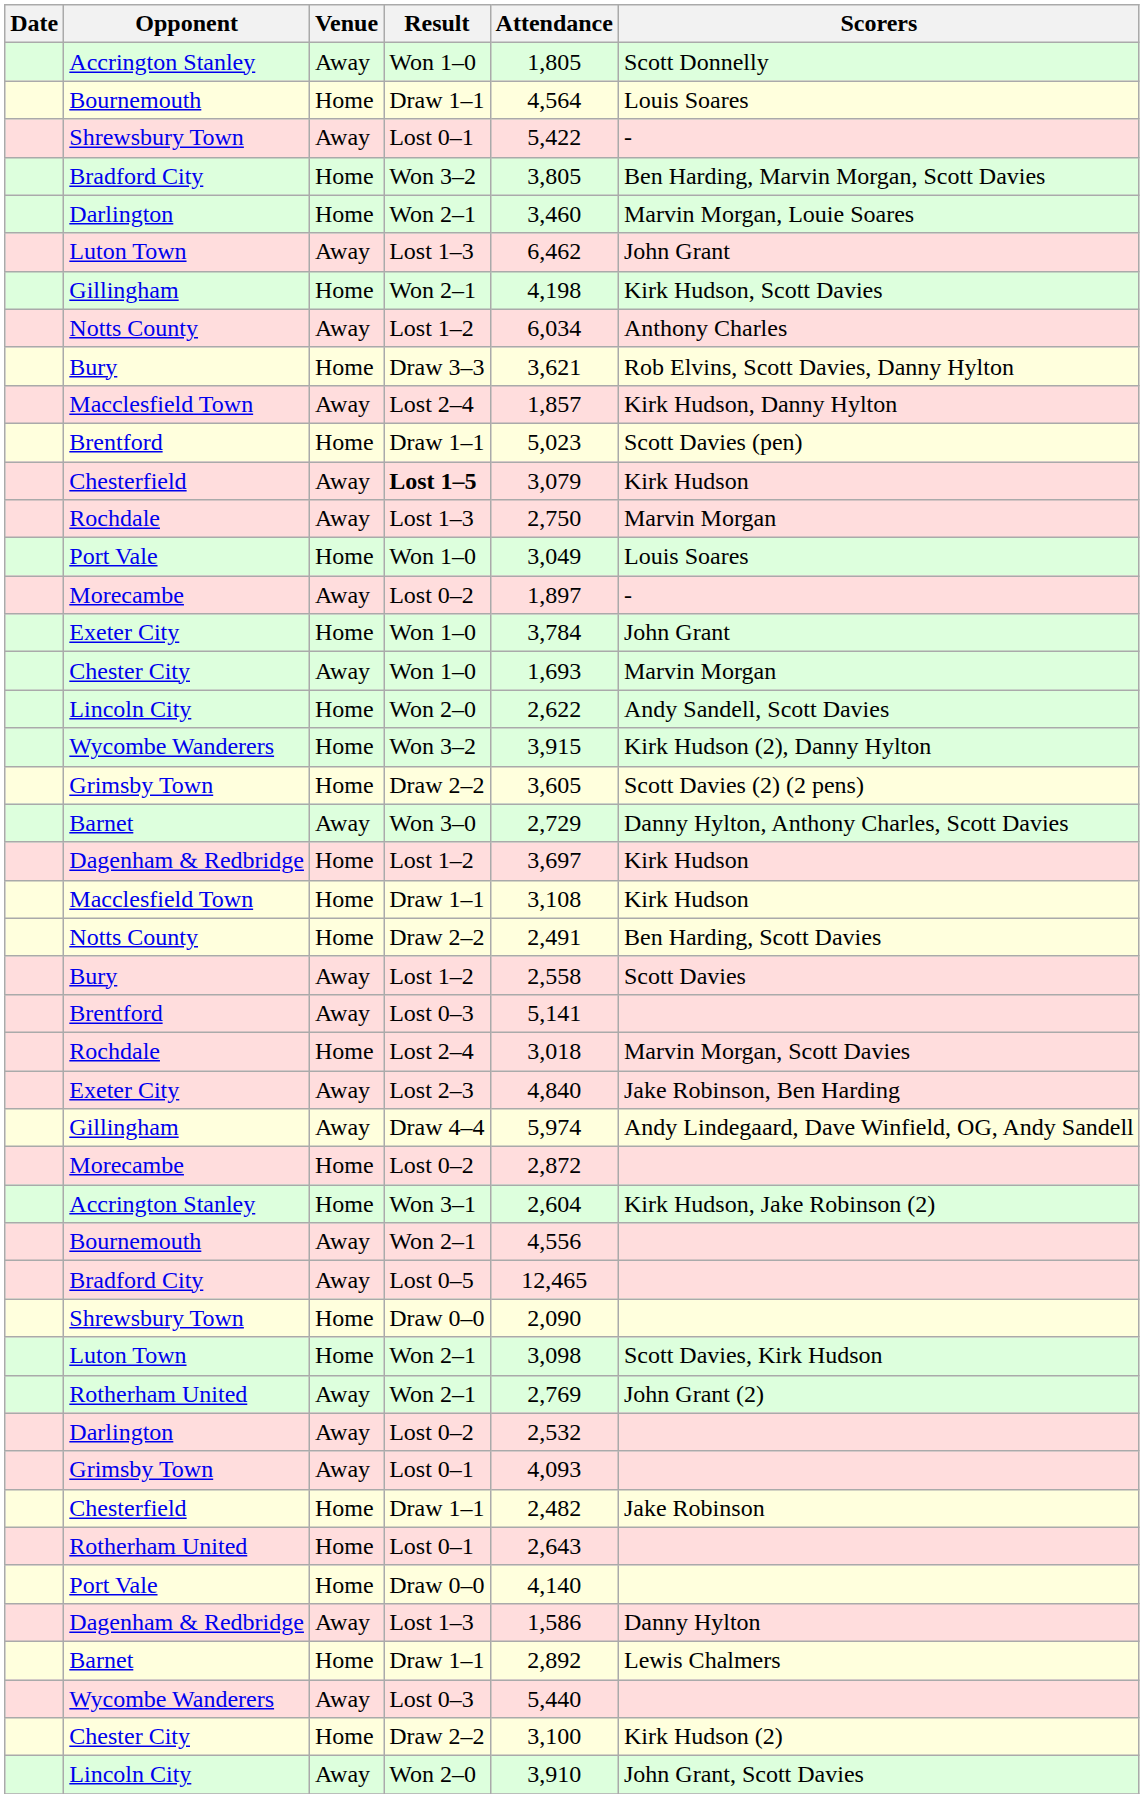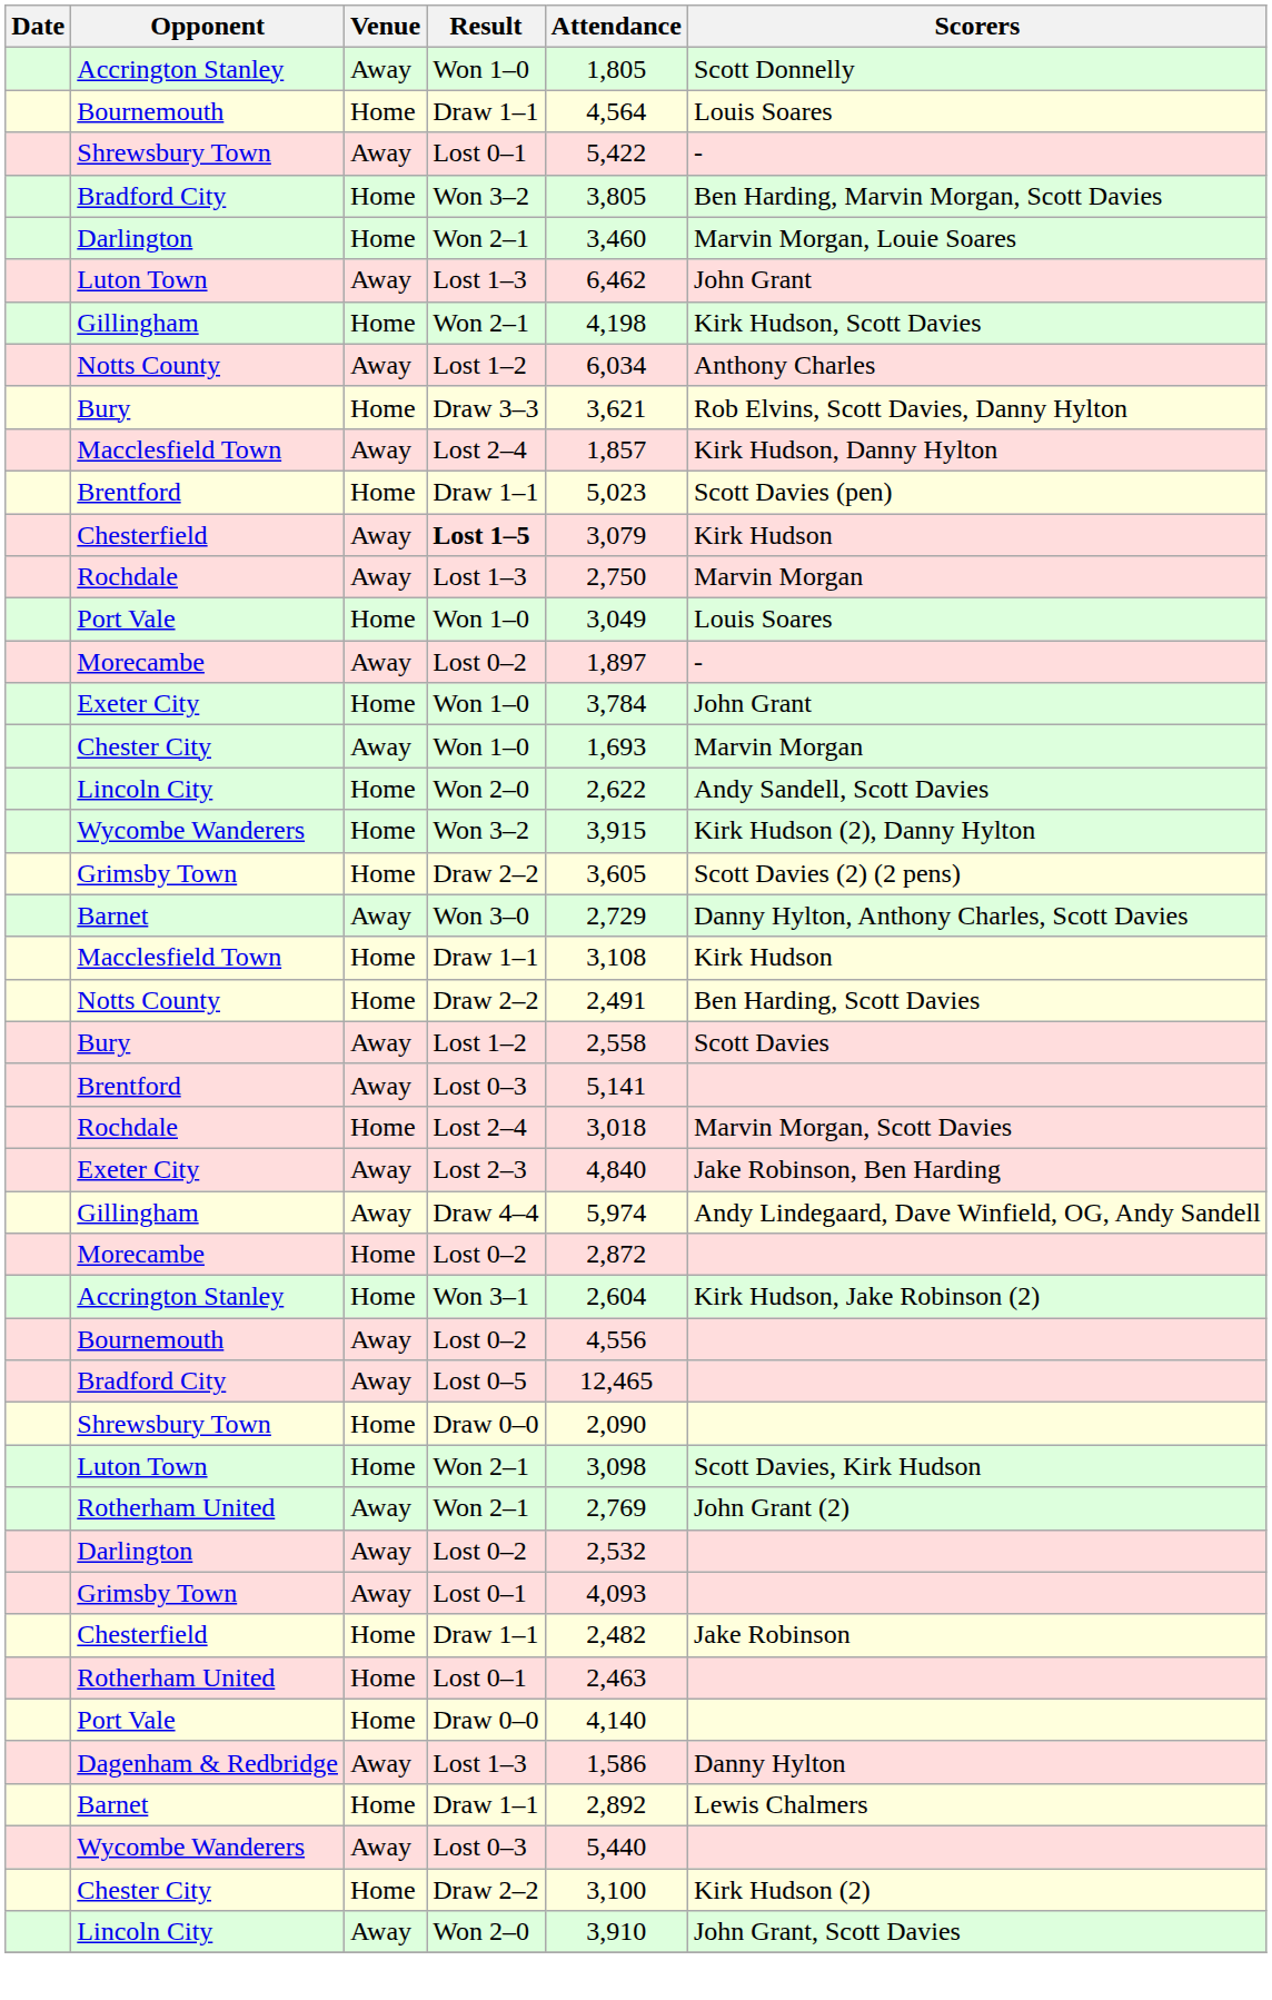 <table class="wikitable sortable">
 <tr>
 <th>Date</th>
 <th>Opponent</th>
 <th>Venue</th>
 <th class=unsortable>Result</th>
 <th>Attendance</th>
 <th class=unsortable>Scorers</th>
 </tr>
 <tr style="background: #ddffdd;">
 <td></td>
 <td><a href='#'>Accrington Stanley</a></td>
 <td>Away</td>
 <td>Won 1–0</td>
 <td align="center">1,805</td>
 <td>Scott Donnelly</td>
 </tr>
 <tr bgcolor="#ffffdd">
 <td></td>
 <td><a href='#'>Bournemouth</a></td>
 <td>Home</td>
 <td>Draw 1–1</td>
 <td align="center">4,564</td>
 <td>Louis Soares</td>
 </tr>
 <tr style="background: #ffdddd;">
 <td></td>
 <td><a href='#'>Shrewsbury Town</a></td>
 <td>Away</td>
 <td>Lost 0–1</td>
 <td align="center">5,422</td>
 <td>-</td>
 </tr>
 <tr style="background: #ddffdd;">
 <td></td>
 <td><a href='#'>Bradford City</a></td>
 <td>Home</td>
 <td>Won 3–2</td>
 <td align="center">3,805</td>
 <td>Ben Harding, Marvin Morgan, Scott Davies</td>
 </tr>
 <tr style="background: #ddffdd;">
 <td></td>
 <td><a href='#'>Darlington</a></td>
 <td>Home</td>
 <td>Won 2–1</td>
 <td align="center">3,460</td>
 <td>Marvin Morgan, Louie Soares</td>
 </tr>
 <tr style="background: #ffdddd;">
 <td></td>
 <td><a href='#'>Luton Town</a></td>
 <td>Away</td>
 <td>Lost 1–3</td>
 <td align="center">6,462</td>
 <td>John Grant</td>
 </tr>
 <tr style="background: #ddffdd;">
 <td></td>
 <td><a href='#'>Gillingham</a></td>
 <td>Home</td>
 <td>Won 2–1</td>
 <td align="center">4,198</td>
 <td>Kirk Hudson, Scott Davies</td>
 </tr>
 <tr style="background: #ffdddd;">
 <td></td>
 <td><a href='#'>Notts County</a></td>
 <td>Away</td>
 <td>Lost 1–2</td>
 <td align="center">6,034</td>
 <td>Anthony Charles</td>
 </tr>
 <tr bgcolor="#ffffdd">
 <td></td>
 <td><a href='#'>Bury</a></td>
 <td>Home</td>
 <td>Draw 3–3</td>
 <td align="center">3,621</td>
 <td>Rob Elvins, Scott Davies, Danny Hylton</td>
 </tr>
 <tr style="background: #ffdddd;">
 <td></td>
 <td><a href='#'>Macclesfield Town</a></td>
 <td>Away</td>
 <td>Lost 2–4</td>
 <td align="center">1,857</td>
 <td>Kirk Hudson, Danny Hylton</td>
 </tr>
 <tr bgcolor="#ffffdd">
 <td></td>
 <td><a href='#'>Brentford</a></td>
 <td>Home</td>
 <td>Draw 1–1</td>
 <td align="center">5,023</td>
 <td>Scott Davies (pen)</td>
 </tr>
 <tr style="background: #ffdddd;">
 <td></td>
 <td><a href='#'>Chesterfield</a></td>
 <td>Away</td>
 <td><strong>Lost 1–5</strong></td>
 <td align="center">3,079</td>
 <td>Kirk Hudson</td>
 </tr>
 <tr style="background: #ffdddd;">
 <td></td>
 <td><a href='#'>Rochdale</a></td>
 <td>Away</td>
 <td>Lost 1–3</td>
 <td align="center">2,750</td>
 <td>Marvin Morgan</td>
 </tr>
 <tr style="background: #ddffdd;">
 <td></td>
 <td><a href='#'>Port Vale</a></td>
 <td>Home</td>
 <td>Won 1–0</td>
 <td align="center">3,049</td>
 <td>Louis Soares</td>
 </tr>
 <tr style="background: #ffdddd;">
 <td></td>
 <td><a href='#'>Morecambe</a></td>
 <td>Away</td>
 <td>Lost 0–2</td>
 <td align="center">1,897</td>
 <td>-</td>
 </tr>
 <tr style="background: #ddffdd;">
 <td></td>
 <td><a href='#'>Exeter City</a></td>
 <td>Home</td>
 <td>Won 1–0</td>
 <td align="center">3,784</td>
 <td>John Grant</td>
 </tr>
 <tr style="background: #ddffdd;">
 <td></td>
 <td><a href='#'>Chester City</a></td>
 <td>Away</td>
 <td>Won 1–0</td>
 <td align="center">1,693</td>
 <td>Marvin Morgan</td>
 </tr>
 <tr style="background: #ddffdd;">
 <td></td>
 <td><a href='#'>Lincoln City</a></td>
 <td>Home</td>
 <td>Won 2–0</td>
 <td align="center">2,622</td>
 <td>Andy Sandell, Scott Davies</td>
 </tr>
 <tr style="background: #ddffdd;">
 <td></td>
 <td><a href='#'>Wycombe Wanderers</a></td>
 <td>Home</td>
 <td>Won 3–2</td>
 <td align="center">3,915</td>
 <td>Kirk Hudson (2), Danny Hylton</td>
 </tr>
 <tr bgcolor="#ffffdd">
 <td></td>
 <td><a href='#'>Grimsby Town</a></td>
 <td>Home</td>
 <td>Draw 2–2</td>
 <td align="center">3,605</td>
 <td>Scott Davies (2) (2 pens)</td>
 </tr>
 <tr style="background: #ddffdd;">
 <td></td>
 <td><a href='#'>Barnet</a></td>
 <td>Away</td>
 <td>Won 3–0</td>
 <td align="center">2,729</td>
 <td>Danny Hylton, Anthony Charles, Scott Davies</td>
 </tr>
-<tr style="background: #ffdddd;">
-<td></td>
-<td><a href='#'>Dagenham & Redbridge</a></td>
-<td>Home</td>
-<td>Lost 1–2</td>
-<td align="center">3,697</td>
-<td>Kirk Hudson</td>
-</tr>
 <tr bgcolor="#ffffdd">
 <td></td>
 <td><a href='#'>Macclesfield Town</a></td>
 <td>Home</td>
 <td>Draw 1–1</td>
 <td align="center">3,108</td>
 <td>Kirk Hudson</td>
 </tr>
 <tr bgcolor="#ffffdd">
 <td></td>
 <td><a href='#'>Notts County</a></td>
 <td>Home</td>
 <td>Draw 2–2</td>
 <td align="center">2,491</td>
 <td>Ben Harding, Scott Davies</td>
 </tr>
 <tr style="background: #ffdddd;">
 <td></td>
 <td><a href='#'>Bury</a></td>
 <td>Away</td>
 <td>Lost 1–2</td>
 <td align="center">2,558</td>
 <td>Scott Davies</td>
 </tr>
 <tr style="background: #ffdddd;">
 <td></td>
 <td><a href='#'>Brentford</a></td>
 <td>Away</td>
 <td>Lost 0–3</td>
 <td align="center">5,141</td>
 <td></td>
 </tr>
 <tr style="background: #ffdddd;">
 <td></td>
 <td><a href='#'>Rochdale</a></td>
 <td>Home</td>
 <td>Lost 2–4</td>
 <td align="center">3,018</td>
 <td>Marvin Morgan, Scott Davies</td>
 </tr>
 <tr style="background: #ffdddd;">
 <td></td>
 <td><a href='#'>Exeter City</a></td>
 <td>Away</td>
 <td>Lost 2–3</td>
 <td align="center">4,840</td>
 <td>Jake Robinson, Ben Harding</td>
 </tr>
 <tr bgcolor="#ffffdd">
 <td></td>
 <td><a href='#'>Gillingham</a></td>
 <td>Away</td>
 <td>Draw 4–4</td>
 <td align="center">5,974</td>
 <td>Andy Lindegaard, Dave Winfield, OG, Andy Sandell</td>
 </tr>
 <tr style="background: #ffdddd;">
 <td></td>
 <td><a href='#'>Morecambe</a></td>
 <td>Home</td>
 <td>Lost 0–2</td>
 <td align="center">2,872</td>
 <td></td>
 </tr>
 <tr style="background: #ddffdd;">
 <td></td>
 <td><a href='#'>Accrington Stanley</a></td>
 <td>Home</td>
 <td>Won 3–1</td>
 <td align="center">2,604</td>
 <td>Kirk Hudson, Jake Robinson (2)</td>
 </tr>
 <tr style="background: #ffdddd;">
 <td></td>
 <td><a href='#'>Bournemouth</a></td>
 <td>Away</td>
-<td>Won 2–1</td>
+<td>Lost 0–2</td>
 <td align="center">4,556</td>
 <td></td>
 </tr>
 <tr style="background: #ffdddd;">
 <td></td>
 <td><a href='#'>Bradford City</a></td>
 <td>Away</td>
 <td>Lost 0–5</td>
 <td align="center">12,465</td>
 <td></td>
 </tr>
 <tr bgcolor="#ffffdd">
 <td></td>
 <td><a href='#'>Shrewsbury Town</a></td>
 <td>Home</td>
 <td>Draw 0–0</td>
 <td align="center">2,090</td>
 <td></td>
 </tr>
 <tr style="background: #ddffdd;">
 <td></td>
 <td><a href='#'>Luton Town</a></td>
 <td>Home</td>
 <td>Won 2–1</td>
 <td align="center">3,098</td>
 <td>Scott Davies, Kirk Hudson</td>
 </tr>
 <tr style="background: #ddffdd;">
 <td></td>
 <td><a href='#'>Rotherham United</a></td>
 <td>Away</td>
 <td>Won 2–1</td>
 <td align="center">2,769</td>
 <td>John Grant (2)</td>
 </tr>
 <tr style="background: #ffdddd;">
 <td></td>
 <td><a href='#'>Darlington</a></td>
 <td>Away</td>
 <td>Lost 0–2</td>
 <td align="center">2,532</td>
 <td></td>
 </tr>
 <tr style="background: #ffdddd;">
 <td></td>
 <td><a href='#'>Grimsby Town</a></td>
 <td>Away</td>
 <td>Lost 0–1</td>
 <td align="center">4,093</td>
 <td></td>
 </tr>
 <tr bgcolor="#ffffdd">
 <td></td>
 <td><a href='#'>Chesterfield</a></td>
 <td>Home</td>
 <td>Draw 1–1</td>
 <td align="center">2,482</td>
 <td>Jake Robinson</td>
 </tr>
 <tr style="background: #ffdddd;">
 <td></td>
 <td><a href='#'>Rotherham United</a></td>
 <td>Home</td>
 <td>Lost 0–1</td>
-<td align="center">2,643</td>
+<td align="center">2,463</td>
 <td></td>
 </tr>
 <tr bgcolor="#ffffdd">
 <td></td>
 <td><a href='#'>Port Vale</a></td>
 <td>Home</td>
 <td>Draw 0–0</td>
 <td align="center">4,140</td>
 <td></td>
 </tr>
 <tr style="background: #ffdddd;">
 <td></td>
 <td><a href='#'>Dagenham & Redbridge</a></td>
 <td>Away</td>
 <td>Lost 1–3</td>
 <td align="center">1,586</td>
 <td>Danny Hylton</td>
 </tr>
 <tr bgcolor="#ffffdd">
 <td></td>
 <td><a href='#'>Barnet</a></td>
 <td>Home</td>
 <td>Draw 1–1</td>
 <td align="center">2,892</td>
 <td>Lewis Chalmers</td>
 </tr>
 <tr style="background: #ffdddd;">
 <td></td>
 <td><a href='#'>Wycombe Wanderers</a></td>
 <td>Away</td>
 <td>Lost 0–3</td>
 <td align="center">5,440</td>
 <td></td>
 </tr>
 <tr bgcolor="#ffffdd">
 <td></td>
 <td><a href='#'>Chester City</a></td>
 <td>Home</td>
 <td>Draw 2–2</td>
 <td align="center">3,100</td>
 <td>Kirk Hudson (2)</td>
 </tr>
 <tr style="background: #ddffdd;">
 <td></td>
 <td><a href='#'>Lincoln City</a></td>
 <td>Away</td>
 <td>Won 2–0</td>
 <td align="center">3,910</td>
 <td>John Grant, Scott Davies</td>
 </tr>
 <tr>
 </tr>
 </table>
